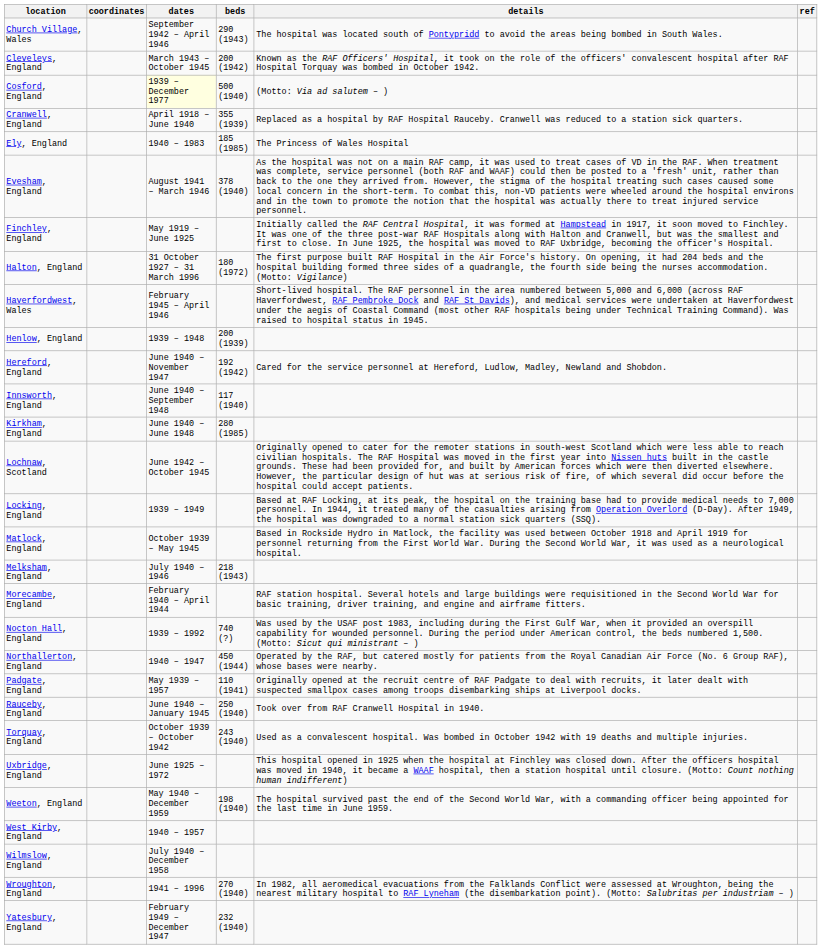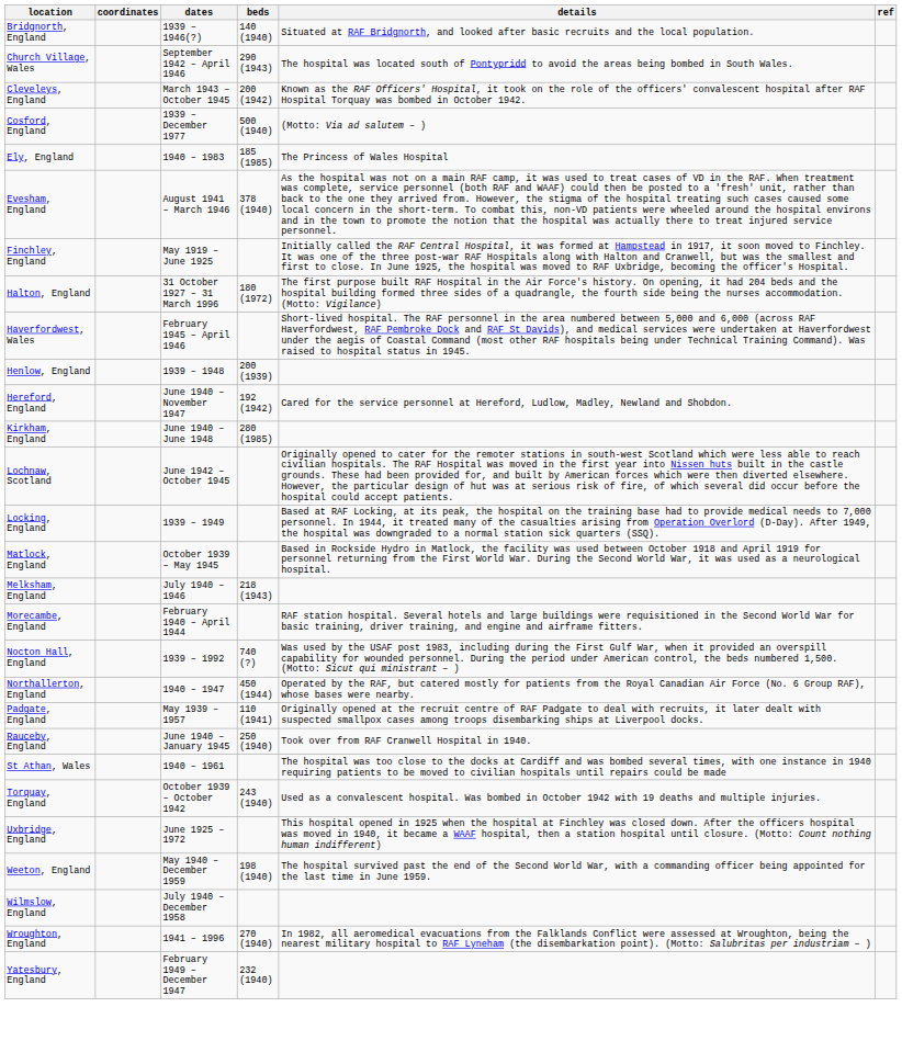 <table class="wikitable">
 <tr>
 <th>location</th>
 <th>coordinates</th>
 <th>dates</th>
 <th>beds</th>
 <th>details</th>
 <th>ref</th>
+</tr>
+<tr>
+<td><a href='#'>Bridgnorth</a>, England</td>
+<td></td>
+<td>1939 – 1946(?)</td>
+<td>140 (1940)</td>
+<td>Situated at <a href='#'>RAF Bridgnorth</a>, and looked after basic recruits and the local population.</td>
+<td></td>
 </tr>
 <tr>
 <td><a href='#'>Church Village</a>, Wales</td>
 <td></td>
 <td>September 1942 – April 1946</td>
 <td>290 (1943)</td>
 <td>The hospital was located  south of <a href='#'>Pontypridd</a> to avoid the areas being bombed in South Wales.</td>
 <td></td>
 </tr>
 <tr>
 <td><a href='#'>Cleveleys</a>, England</td>
 <td></td>
 <td>March 1943 – October 1945</td>
 <td>200 (1942)</td>
 <td>Known as the <em>RAF Officers' Hospital</em>, it took on the role of the officers' convalescent hospital after RAF Hospital Torquay was bombed in October 1942.</td>
 <td></td>
 </tr>
 <tr>
 <td><a href='#'>Cosford</a>, England</td>
 <td></td>
-<td style="background: lightyellow;">1939 – December 1977</td>
+<td>1939 – December 1977</td>
 <td>500 (1940)</td>
 <td>(Motto: <em>Via ad salutem</em> – )</td>
-<td></td>
-</tr>
-<tr>
-<td><a href='#'>Cranwell</a>, England</td>
-<td></td>
-<td>April 1918 – June 1940</td>
-<td>355 (1939)</td>
-<td>Replaced as a hospital by RAF Hospital Rauceby. Cranwell was reduced to a station sick quarters.</td>
 <td></td>
 </tr>
 <tr>
 <td><a href='#'>Ely</a>, England</td>
 <td></td>
 <td>1940 – 1983</td>
 <td>185 (1985)</td>
 <td>The Princess of Wales Hospital</td>
 <td></td>
 </tr>
 <tr>
 <td><a href='#'>Evesham</a>, England</td>
 <td></td>
 <td>August 1941 – March 1946</td>
 <td>378 (1940)</td>
 <td>As the hospital was not on a main RAF camp, it was used to treat cases of VD in the RAF. When treatment was complete, service personnel (both RAF and WAAF) could then be posted to a 'fresh' unit, rather than back to the one they arrived from. However, the stigma of the hospital treating such cases caused some local concern in the short-term. To combat this, non-VD patients were wheeled around the hospital environs and in the town to promote the notion that the hospital was actually there to treat injured service personnel.</td>
 <td></td>
 </tr>
 <tr>
 <td><a href='#'>Finchley</a>, England</td>
 <td></td>
 <td>May 1919 – June 1925</td>
 <td></td>
 <td>Initially called the <em>RAF Central Hospital</em>, it was formed at <a href='#'>Hampstead</a> in 1917, it soon moved to Finchley. It was one of the three post-war RAF Hospitals along with Halton and Cranwell, but was the smallest and first to close. In June 1925, the hospital was moved to RAF Uxbridge, becoming the officer's Hospital.</td>
 <td></td>
 </tr>
 <tr>
 <td><a href='#'>Halton</a>, England</td>
 <td></td>
 <td>31 October 1927 – 31 March 1996</td>
 <td>180 (1972)</td>
 <td>The first purpose built RAF Hospital in the Air Force's history. On opening, it had 204 beds and the hospital building formed three sides of a quadrangle, the fourth side being the nurses accommodation. (Motto: <em>Vigilance</em>)</td>
 <td></td>
 </tr>
 <tr>
 <td><a href='#'>Haverfordwest</a>, Wales</td>
 <td></td>
 <td>February 1945 – April 1946</td>
 <td></td>
 <td>Short-lived hospital. The RAF personnel in the area numbered between 5,000 and 6,000 (across RAF Haverfordwest, <a href='#'>RAF Pembroke Dock</a> and <a href='#'>RAF St Davids</a>), and medical services were undertaken at Haverfordwest under the aegis of Coastal Command (most other RAF hospitals being under Technical Training Command). Was raised to hospital status in 1945.</td>
 <td></td>
 </tr>
 <tr>
 <td><a href='#'>Henlow</a>, England</td>
 <td></td>
 <td>1939 – 1948</td>
 <td>200 (1939)</td>
 <td></td>
 <td></td>
 </tr>
 <tr>
 <td><a href='#'>Hereford</a>, England</td>
 <td></td>
 <td>June 1940 – November 1947</td>
 <td>192 (1942)</td>
 <td>Cared for the service personnel at Hereford, Ludlow, Madley, Newland and Shobdon.</td>
-<td></td>
-</tr>
-<tr>
-<td><a href='#'>Innsworth</a>, England</td>
-<td></td>
-<td>June 1940 – September 1948</td>
-<td>117 (1940)</td>
-<td></td>
 <td></td>
 </tr>
 <tr>
 <td><a href='#'>Kirkham</a>, England</td>
 <td></td>
 <td>June 1940 – June 1948</td>
 <td>280 (1985)</td>
 <td></td>
 <td></td>
 </tr>
 <tr>
 <td><a href='#'>Lochnaw</a>, Scotland</td>
 <td></td>
 <td>June 1942 – October 1945</td>
 <td></td>
 <td>Originally opened to cater for the remoter stations in south-west Scotland which were less able to reach civilian hospitals. The RAF Hospital was moved in the first year into <a href='#'>Nissen huts</a> built in the castle grounds. These had been provided for, and built by American forces which were then diverted elsewhere. However, the particular design of hut was at serious risk of fire, of which several did occur before the hospital could accept patients.</td>
 <td></td>
 </tr>
 <tr>
 <td><a href='#'>Locking</a>, England</td>
 <td></td>
 <td>1939 – 1949</td>
 <td></td>
 <td>Based at RAF Locking, at its peak, the hospital on the training base had to provide medical needs to 7,000 personnel. In 1944, it treated many of the casualties arising from <a href='#'>Operation Overlord</a> (D-Day). After 1949, the hospital was downgraded to a normal station sick quarters (SSQ).</td>
 <td></td>
 </tr>
 <tr>
 <td><a href='#'>Matlock</a>, England</td>
 <td></td>
 <td>October 1939 – May 1945</td>
 <td></td>
 <td>Based in Rockside Hydro in Matlock, the facility was used between October 1918 and April 1919 for personnel returning from the First World War. During the Second World War, it was used as a neurological hospital.</td>
 <td></td>
 </tr>
 <tr>
 <td><a href='#'>Melksham</a>, England</td>
 <td></td>
 <td>July 1940 – 1946</td>
 <td>218 (1943)</td>
 <td></td>
 <td></td>
 </tr>
 <tr>
 <td><a href='#'>Morecambe</a>, England</td>
 <td></td>
 <td>February 1940 – April 1944</td>
 <td></td>
 <td>RAF station hospital. Several hotels and large buildings were requisitioned in the Second World War for basic training, driver training, and engine and airframe fitters.</td>
 <td></td>
 </tr>
 <tr>
 <td><a href='#'>Nocton Hall</a>, England</td>
 <td></td>
 <td>1939 – 1992</td>
 <td>740 (?)</td>
 <td>Was used by the USAF post 1983, including during the First Gulf War, when it provided an overspill capability for wounded personnel. During the period under American control, the beds numbered 1,500. (Motto: <em>Sicut qui ministrant</em> – )</td>
 <td></td>
 </tr>
 <tr>
 <td><a href='#'>Northallerton</a>, England</td>
 <td></td>
 <td>1940 – 1947</td>
 <td>450 (1944)</td>
 <td>Operated by the RAF, but catered mostly for patients from the Royal Canadian Air Force (No. 6 Group RAF), whose bases were nearby.</td>
 <td></td>
 </tr>
 <tr>
 <td><a href='#'>Padgate</a>, England</td>
 <td></td>
 <td>May 1939 – 1957</td>
 <td>110 (1941)</td>
 <td>Originally opened at the recruit centre of RAF Padgate to deal with recruits, it later dealt with suspected smallpox cases among troops disembarking ships at Liverpool docks.</td>
 <td></td>
 </tr>
 <tr>
 <td><a href='#'>Rauceby</a>, England</td>
 <td></td>
 <td>June 1940 – January 1945</td>
 <td>250 (1940)</td>
 <td>Took over from RAF Cranwell Hospital in 1940.</td>
 <td></td>
 </tr>
 <tr>
+<td><a href='#'>St Athan</a>, Wales</td>
+<td></td>
+<td>1940 – 1961</td>
+<td></td>
+<td>The hospital was too close to the docks at Cardiff and was bombed several times, with one instance in 1940 requiring patients to be moved to civilian hospitals until repairs could be made</td>
+<td></td>
+</tr>
+<tr>
 <td><a href='#'>Torquay</a>, England</td>
 <td></td>
 <td>October 1939 – October 1942</td>
 <td>243 (1940)</td>
 <td>Used as a convalescent hospital. Was bombed in October 1942 with 19 deaths and multiple injuries.</td>
 <td></td>
 </tr>
 <tr>
 <td><a href='#'>Uxbridge</a>, England</td>
 <td></td>
 <td>June 1925 – 1972</td>
 <td></td>
 <td>This hospital opened in 1925 when the hospital at Finchley was closed down. After the officers hospital was moved in 1940, it became a <a href='#'>WAAF</a> hospital, then a station hospital until closure. (Motto: <em>Count nothing human indifferent</em>)</td>
 <td></td>
 </tr>
 <tr>
 <td><a href='#'>Weeton</a>, England</td>
 <td></td>
 <td>May 1940 – December 1959</td>
 <td>198 (1940)</td>
 <td>The hospital survived past the end of the Second World War, with a commanding officer being appointed for the last time in June 1959.</td>
-<td></td>
-</tr>
-<tr>
-<td><a href='#'>West Kirby</a>, England</td>
-<td></td>
-<td>1940 – 1957</td>
-<td></td>
-<td></td>
 <td></td>
 </tr>
 <tr>
 <td><a href='#'>Wilmslow</a>, England</td>
 <td></td>
 <td>July 1940 – December 1958</td>
 <td></td>
 <td></td>
 <td></td>
 </tr>
 <tr>
 <td><a href='#'>Wroughton</a>, England</td>
 <td></td>
 <td>1941 – 1996</td>
 <td>270 (1940)</td>
 <td>In 1982, all aeromedical evacuations from the Falklands Conflict were assessed at Wroughton, being the nearest military hospital to <a href='#'>RAF Lyneham</a> (the disembarkation point). (Motto: <em>Salubritas per industriam</em> – )</td>
 <td></td>
 </tr>
 <tr>
 <td><a href='#'>Yatesbury</a>, England</td>
 <td></td>
 <td>February 1949 – December 1947</td>
 <td>232 (1940)</td>
 <td></td>
 <td></td>
 </tr>
 </table>
